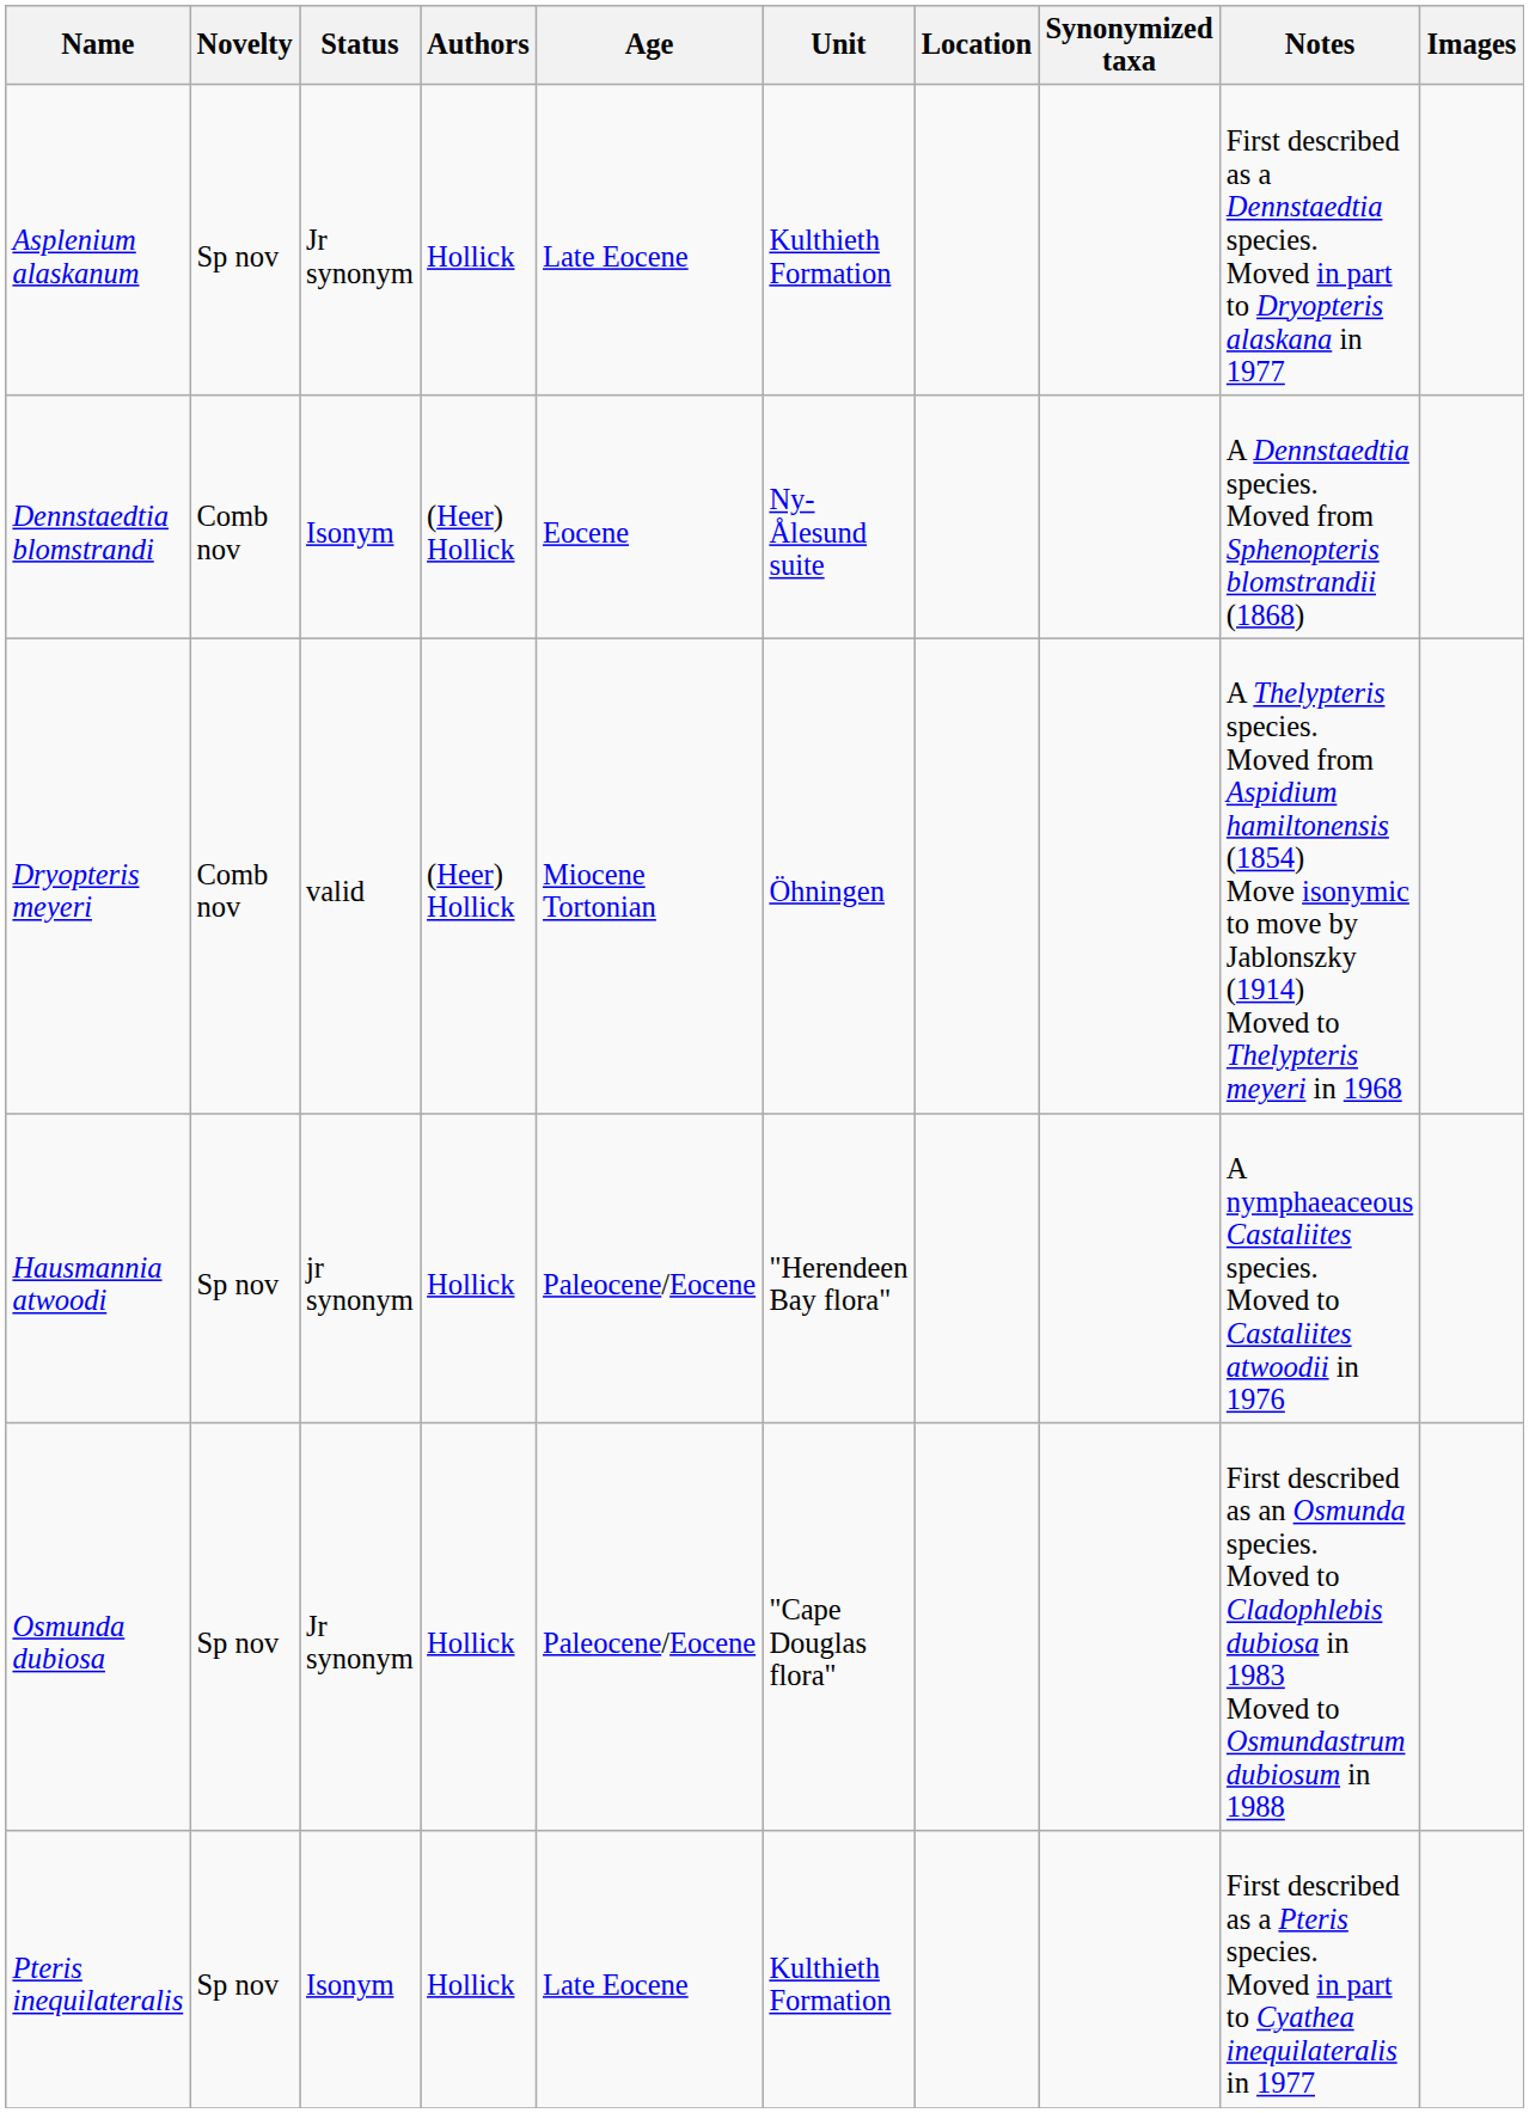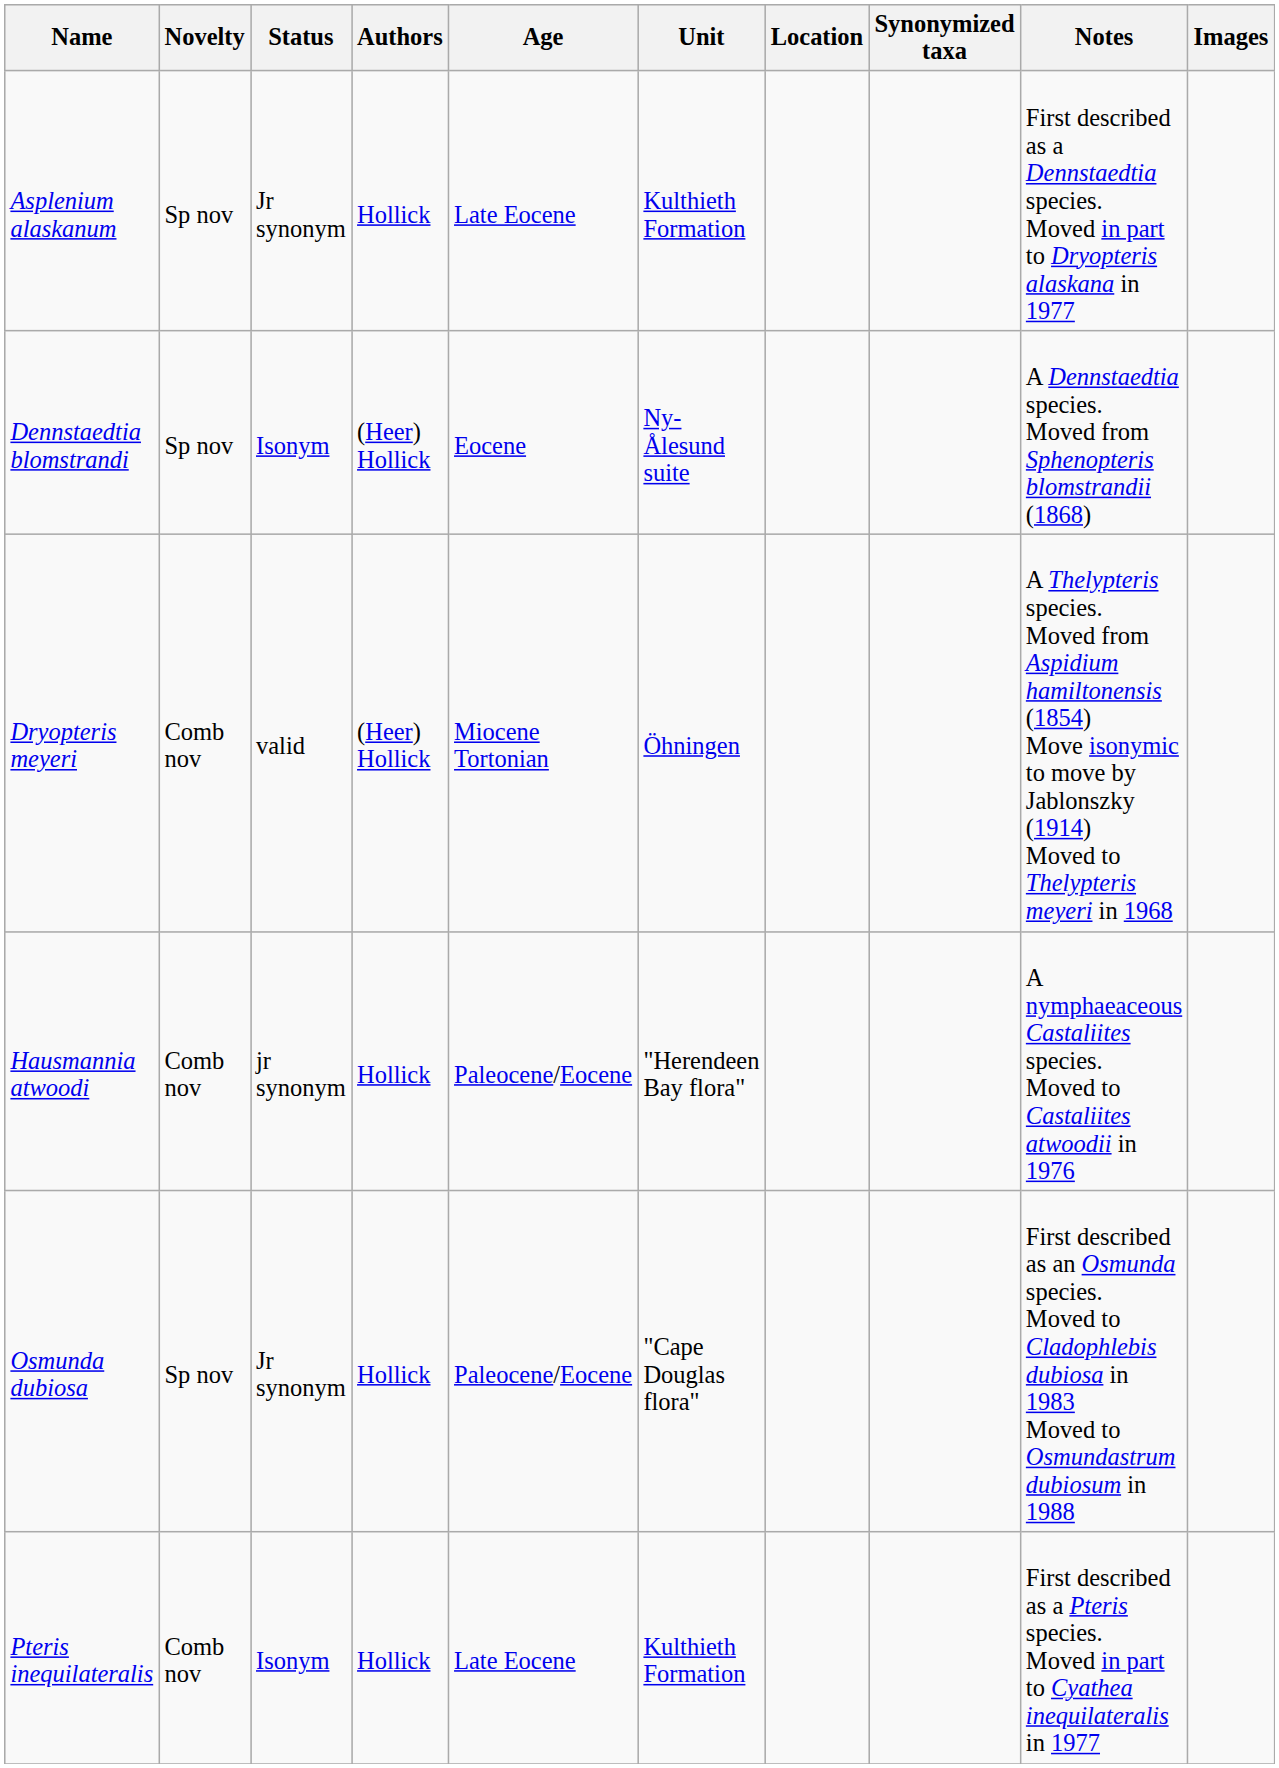 <table class="wikitable sortable" align="center" width="75%">
 <tr>
 <th>Name</th>
 <th>Novelty</th>
 <th>Status</th>
 <th>Authors</th>
 <th>Age</th>
 <th>Unit</th>
 <th>Location</th>
 <th>Synonymized taxa</th>
 <th>Notes</th>
 <th>Images</th>
 </tr>
 <tr>
 <td><br><em><a href='#'>Asplenium alaskanum</a></em></td>
 <td><br>Sp nov</td>
 <td><br>Jr synonym</td>
 <td><br><a href='#'>Hollick</a></td>
 <td><br><a href='#'>Late Eocene</a></td>
 <td><br><a href='#'>Kulthieth Formation</a></td>
 <td><br><br></td>
 <td></td>
 <td><br>First described as a <em><a href='#'>Dennstaedtia</a></em> species.<br> Moved <a href='#'>in part</a> to <em><a href='#'>Dryopteris alaskana</a></em> in <a href='#'>1977</a></td>
 <td><br></td>
 </tr>
 <tr>
 <td><br><em><a href='#'>Dennstaedtia blomstrandi</a></em></td>
-<td><br>Comb nov</td>
+<td><br>Sp nov</td>
 <td><br><a href='#'>Isonym</a></td>
 <td><br>(<a href='#'>Heer</a>) <a href='#'>Hollick</a></td>
 <td><br><a href='#'>Eocene</a></td>
 <td><br><a href='#'>Ny-Ålesund suite</a></td>
 <td><br></td>
 <td></td>
 <td><br>A <em><a href='#'>Dennstaedtia</a></em> species.<br> Moved from <em><a href='#'>Sphenopteris blomstrandii</a></em> (<a href='#'>1868</a>)</td>
 <td></td>
 </tr>
 <tr>
 <td><br><em><a href='#'>Dryopteris meyeri</a></em></td>
 <td><br>Comb nov</td>
 <td><br>valid</td>
 <td><br>(<a href='#'>Heer</a>) <a href='#'>Hollick</a></td>
 <td><br><a href='#'>Miocene</a><br><a href='#'>Tortonian</a></td>
 <td><br><a href='#'>Öhningen</a></td>
 <td><br><br></td>
 <td></td>
 <td><br>A <em><a href='#'>Thelypteris</a></em> species.<br> Moved from <em><a href='#'>Aspidium hamiltonensis</a></em> (<a href='#'>1854</a>)<br> Move <a href='#'>isonymic</a> to move by Jablonszky (<a href='#'>1914</a>)<br> Moved to <em><a href='#'>Thelypteris meyeri</a></em> in <a href='#'>1968</a></td>
 <td></td>
 </tr>
 <tr>
 <td><br><em><a href='#'>Hausmannia atwoodi</a></em></td>
-<td><br>Sp nov</td>
+<td><br>Comb nov</td>
 <td><br>jr synonym</td>
 <td><br><a href='#'>Hollick</a></td>
 <td><br><a href='#'>Paleocene</a>/<a href='#'>Eocene</a></td>
 <td><br>"Herendeen Bay flora"</td>
 <td><br><br></td>
 <td></td>
 <td><br>A <a href='#'>nymphaeaceous</a> <em><a href='#'>Castaliites</a></em> species.<br> Moved to <em><a href='#'>Castaliites atwoodii</a></em> in <a href='#'>1976</a></td>
 <td></td>
 </tr>
 <tr>
 <td><br><em><a href='#'>Osmunda dubiosa</a></em></td>
 <td><br>Sp nov</td>
 <td><br>Jr synonym</td>
 <td><br><a href='#'>Hollick</a></td>
 <td><br><a href='#'>Paleocene</a>/<a href='#'>Eocene</a></td>
 <td><br>"Cape Douglas flora"</td>
 <td><br><br></td>
 <td></td>
 <td><br>First described as an <em><a href='#'>Osmunda</a></em> species.<br> Moved to <em><a href='#'>Cladophlebis dubiosa</a></em> in <a href='#'>1983</a><br>Moved to <em><a href='#'>Osmundastrum dubiosum</a></em> in <a href='#'>1988</a></td>
 <td></td>
 </tr>
 <tr>
 <td><br><em><a href='#'>Pteris inequilateralis</a></em></td>
-<td><br>Sp nov</td>
+<td><br>Comb nov</td>
 <td><br><a href='#'>Isonym</a></td>
 <td><br><a href='#'>Hollick</a></td>
 <td><br><a href='#'>Late Eocene</a></td>
 <td><br><a href='#'>Kulthieth Formation</a></td>
 <td><br><br></td>
 <td></td>
 <td><br>First described as a <em><a href='#'>Pteris</a></em> species.<br> Moved <a href='#'>in part</a> to <em><a href='#'>Cyathea inequilateralis</a></em> in <a href='#'>1977</a></td>
 <td><br></td>
 </tr>
 <tr>
 </tr>
 </table>
